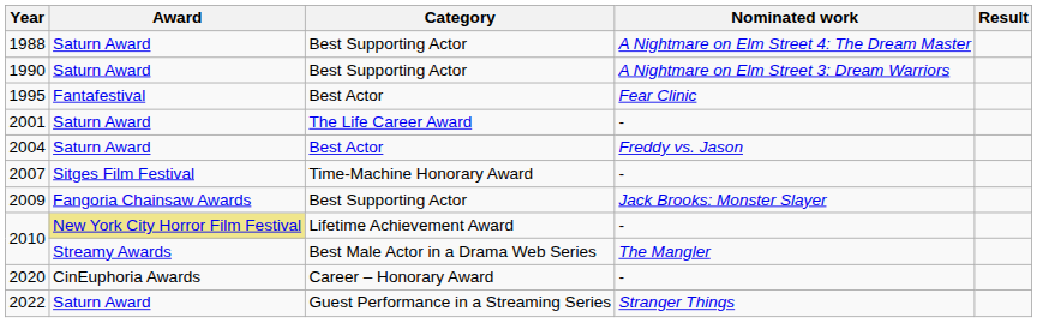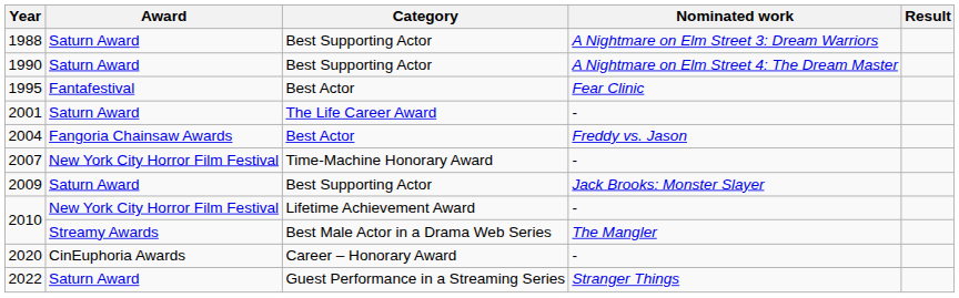 <table class="wikitable">
 <tr>
 <th>Year</th>
 <th>Award</th>
 <th>Category</th>
 <th>Nominated work</th>
 <th>Result</th>
 </tr>
 <tr>
 <td>1988</td>
 <td><a href='#'>Saturn Award</a></td>
 <td>Best Supporting Actor</td>
-<td><em><a href='#'>A Nightmare on Elm Street 4: The Dream Master</a></em></td>
+<td><em><a href='#'>A Nightmare on Elm Street 3: Dream Warriors</a></em></td>
 <td></td>
 </tr>
 <tr>
 <td>1990</td>
 <td><a href='#'>Saturn Award</a></td>
 <td>Best Supporting Actor</td>
-<td><em><a href='#'>A Nightmare on Elm Street 3: Dream Warriors</a></em></td>
+<td><em><a href='#'>A Nightmare on Elm Street 4: The Dream Master</a></em></td>
 <td></td>
 </tr>
 <tr>
 <td>1995</td>
 <td><a href='#'>Fantafestival</a></td>
 <td>Best Actor</td>
 <td><em><a href='#'>Fear Clinic</a></em></td>
 <td></td>
 </tr>
 <tr>
 <td>2001</td>
 <td><a href='#'>Saturn Award</a></td>
 <td><a href='#'>The Life Career Award</a></td>
 <td>-</td>
 <td></td>
 </tr>
 <tr>
 <td>2004</td>
-<td><a href='#'>Saturn Award</a></td>
+<td><a href='#'>Fangoria Chainsaw Awards</a></td>
 <td><a href='#'>Best Actor</a></td>
 <td><em><a href='#'>Freddy vs. Jason</a></em></td>
 <td></td>
 </tr>
 <tr>
 <td>2007</td>
-<td><a href='#'>Sitges Film Festival</a></td>
+<td><a href='#'>New York City Horror Film Festival</a></td>
 <td>Time-Machine Honorary Award</td>
 <td>-</td>
 <td></td>
 </tr>
 <tr>
 <td>2009</td>
-<td><a href='#'>Fangoria Chainsaw Awards</a></td>
+<td><a href='#'>Saturn Award</a></td>
 <td>Best Supporting Actor</td>
 <td><em><a href='#'>Jack Brooks: Monster Slayer</a></em></td>
 <td></td>
 </tr>
 <tr>
 <td rowspan="2">2010</td>
-<td style="background: khaki;"><a href='#'>New York City Horror Film Festival</a></td>
+<td><a href='#'>New York City Horror Film Festival</a></td>
 <td>Lifetime Achievement Award</td>
 <td>-</td>
 <td></td>
 </tr>
 <tr>
 <td><a href='#'>Streamy Awards</a></td>
 <td>Best Male Actor in a Drama Web Series</td>
 <td><em><a href='#'>The Mangler</a></em></td>
 <td></td>
 </tr>
 <tr>
 <td>2020</td>
 <td>CinEuphoria Awards</td>
 <td>Career – Honorary Award</td>
 <td>-</td>
 <td></td>
 </tr>
 <tr>
 <td>2022</td>
 <td><a href='#'>Saturn Award</a></td>
 <td>Guest Performance in a Streaming Series</td>
 <td><em><a href='#'>Stranger Things</a></em></td>
 <td></td>
 </tr>
 </table>
